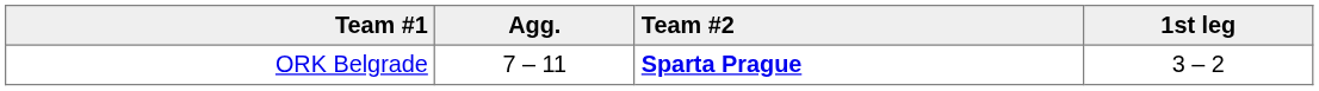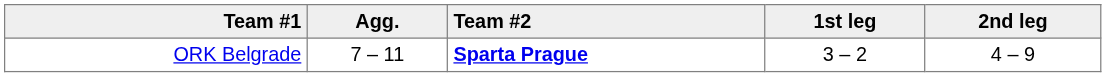 <table border=1 cellspacing=0 cellpadding=4 style="border-collapse: collapse;" width=70%>
 <tr bgcolor="efefef">
 <th align=right>Team #1</th>
 <th>Agg.</th>
 <th align=left>Team #2</th>
 <th>1st leg</th>
+<th>2nd leg</th>
 </tr>
 <tr>
 <td align=right><a href='#'>ORK Belgrade</a> </td>
 <td align=center>7 – 11</td>
 <td> <strong><a href='#'>Sparta Prague</a></strong></td>
 <td align=center>3 – 2</td>
+<td align=center>4 – 9</td>
 </tr>
 </table>
